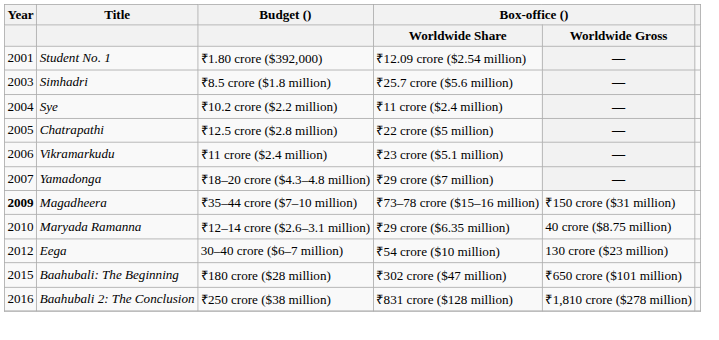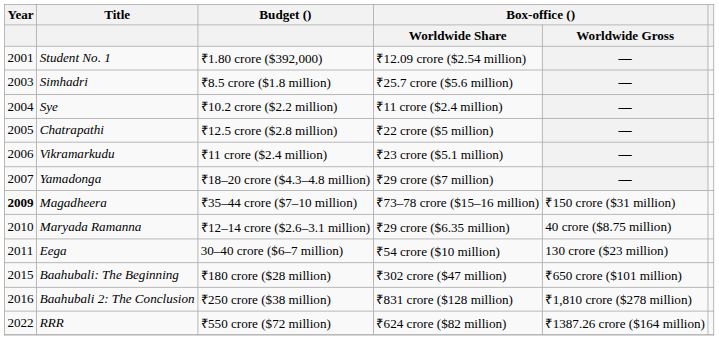 <table class="wikitable plainrowheaders sortable">
 <tr>
 <th scope="col">Year</th>
 <th scope="col">Title</th>
 <th scope="col">Budget ()</th>
 <th scope="col" colspan="2">Box-office ()</th>
 <th class="unsortable" scope="col"></th>
 </tr>
 <tr>
 <th></th>
 <th></th>
 <th></th>
 <th>Worldwide Share</th>
 <th>Worldwide Gross</th>
 <th></th>
 </tr>
 <tr>
 <td>2001</td>
 <td><em>Student No. 1</em></td>
 <td>₹1.80 crore ($392,000)</td>
 <td>₹12.09 crore ($2.54 million)</td>
 <th>—</th>
 <td></td>
 </tr>
 <tr>
 <td>2003</td>
 <td><em>Simhadri</em></td>
 <td>₹8.5 crore ($1.8 million)</td>
 <td>₹25.7 crore ($5.6 million)</td>
 <th>—</th>
 <td></td>
 </tr>
 <tr>
 <td>2004</td>
 <td><em>Sye</em></td>
 <td>₹10.2 crore ($2.2 million)</td>
 <td>₹11 crore ($2.4 million)</td>
 <th>—</th>
 <td></td>
 </tr>
 <tr>
 <td>2005</td>
 <td><em>Chatrapathi</em></td>
 <td>₹12.5 crore ($2.8 million)</td>
 <td>₹22 crore ($5 million)</td>
 <th>—</th>
 <td></td>
 </tr>
 <tr>
 <td>2006</td>
 <td><em>Vikramarkudu</em></td>
 <td>₹11 crore ($2.4 million)</td>
 <td>₹23 crore ($5.1 million)</td>
 <th>—</th>
 <td></td>
 </tr>
 <tr>
 <td>2007</td>
 <td><em>Yamadonga</em></td>
 <td>₹18–20 crore ($4.3–4.8 million)</td>
 <td>₹29 crore ($7 million)</td>
 <th>—</th>
 <td></td>
 </tr>
 <tr>
 <td><strong>2009</strong></td>
 <td><em>Magadheera</em></td>
 <td>₹35–44 crore ($7–10 million)</td>
 <td>₹73–78 crore ($15–16 million)</td>
 <td>₹150 crore ($31 million)</td>
 <td></td>
 </tr>
 <tr>
 <td>2010</td>
 <td><em>Maryada Ramanna</em></td>
 <td>₹12–14 crore ($2.6–3.1 million)</td>
 <td>₹29 crore ($6.35 million)</td>
 <td>40 crore ($8.75 million)</td>
 <td></td>
 </tr>
 <tr>
-<td>2012</td>
+<td>2011</td>
 <td><em>Eega</em></td>
 <td>30–40 crore ($6–7 million)</td>
 <td>₹54 crore ($10 million)</td>
 <td>130 crore ($23 million)</td>
 <td></td>
 </tr>
 <tr>
 <td>2015</td>
 <td><em>Baahubali: The Beginning</em></td>
 <td>₹180 crore ($28 million)</td>
 <td>₹302 crore ($47 million)</td>
 <td>₹650 crore ($101 million)</td>
 <td></td>
 </tr>
 <tr>
 <td>2016</td>
 <td><em>Baahubali 2: The Conclusion</em></td>
 <td>₹250 crore ($38 million)</td>
 <td>₹831 crore ($128 million)</td>
 <td>₹1,810 crore ($278 million)</td>
 <td></td>
 </tr>
 <tr>
+<td>2022</td>
+<td><em>RRR</em></td>
+<td>₹550 crore ($72 million)</td>
+<td>₹624 crore ($82 million)</td>
+<td>₹1387.26 crore ($164 million)</td>
+<td></td>
+</tr>
+<tr>
 </tr>
 </table>
